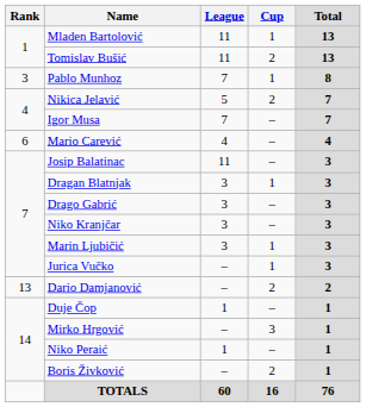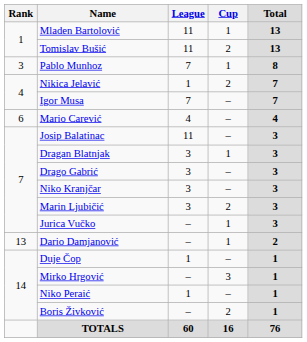 <table class="wikitable" style="font-size: 95%; text-align: center;">
 <tr>
 <th width=40>Rank</th>
 <th width=180>Name</th>
 <th width=50><a href='#'>League</a></th>
 <th width=50><a href='#'>Cup</a></th>
 <th width=70 style="background: #DCDCDC">Total</th>
 </tr>
 <tr>
 <td rowspan=2>1</td>
 <td style="text-align:left;"> <a href='#'>Mladen Bartolović</a></td>
 <td>11</td>
 <td>1</td>
 <th style="background: #DCDCDC"><strong>13</strong></th>
 </tr>
 <tr>
 <td style="text-align:left;"> <a href='#'>Tomislav Bušić</a></td>
 <td>11</td>
 <td>2</td>
 <th style="background: #DCDCDC"><strong>13</strong></th>
 </tr>
 <tr>
 <td rowspan=1>3</td>
 <td style="text-align:left;"> <a href='#'>Pablo Munhoz</a></td>
 <td>7</td>
 <td>1</td>
 <th style="background: #DCDCDC"><strong>8</strong></th>
 </tr>
 <tr>
 <td rowspan=2>4</td>
 <td style="text-align:left;"> <a href='#'>Nikica Jelavić</a></td>
-<td>5</td>
+<td>1</td>
 <td>2</td>
 <th style="background: #DCDCDC"><strong>7</strong></th>
 </tr>
 <tr>
 <td style="text-align:left;"> <a href='#'>Igor Musa</a></td>
 <td>7</td>
 <td>–</td>
 <th style="background: #DCDCDC"><strong>7</strong></th>
 </tr>
 <tr>
 <td rowspan=1>6</td>
 <td style="text-align:left;"> <a href='#'>Mario Carević</a></td>
 <td>4</td>
 <td>–</td>
 <th style="background: #DCDCDC"><strong>4</strong></th>
 </tr>
 <tr>
 <td rowspan=6>7</td>
 <td style="text-align:left;"> <a href='#'>Josip Balatinac</a></td>
 <td>11</td>
 <td>–</td>
 <th style="background: #DCDCDC"><strong>3</strong></th>
 </tr>
 <tr>
 <td style="text-align:left;"> <a href='#'>Dragan Blatnjak</a></td>
 <td>3</td>
 <td>1</td>
 <th style="background: #DCDCDC"><strong>3</strong></th>
 </tr>
 <tr>
 <td style="text-align:left;"> <a href='#'>Drago Gabrić</a></td>
 <td>3</td>
 <td>–</td>
 <th style="background: #DCDCDC"><strong>3</strong></th>
 </tr>
 <tr>
 <td style="text-align:left;"> <a href='#'>Niko Kranjčar</a></td>
 <td>3</td>
 <td>–</td>
 <th style="background: #DCDCDC"><strong>3</strong></th>
 </tr>
 <tr>
 <td style="text-align:left;"> <a href='#'>Marin Ljubičić</a></td>
 <td>3</td>
-<td>1</td>
+<td>2</td>
 <th style="background: #DCDCDC"><strong>3</strong></th>
 </tr>
 <tr>
 <td style="text-align:left;"> <a href='#'>Jurica Vučko</a></td>
 <td>–</td>
 <td>1</td>
 <th style="background: #DCDCDC"><strong>3</strong></th>
 </tr>
 <tr>
 <td rowspan=1>13</td>
 <td style="text-align:left;"> <a href='#'>Dario Damjanović</a></td>
 <td>–</td>
-<td>2</td>
+<td>1</td>
 <th style="background: #DCDCDC"><strong>2</strong></th>
 </tr>
 <tr>
 <td rowspan=4>14</td>
 <td style="text-align:left;"> <a href='#'>Duje Čop</a></td>
 <td>1</td>
 <td>–</td>
 <th style="background: #DCDCDC"><strong>1</strong></th>
 </tr>
 <tr>
 <td style="text-align:left;"> <a href='#'>Mirko Hrgović</a></td>
 <td>–</td>
 <td>3</td>
 <th style="background: #DCDCDC"><strong>1</strong></th>
 </tr>
 <tr>
 <td style="text-align:left;"> <a href='#'>Niko Peraić</a></td>
 <td>1</td>
 <td>–</td>
 <th style="background: #DCDCDC"><strong>1</strong></th>
 </tr>
 <tr>
 <td style="text-align:left;"> <a href='#'>Boris Živković</a></td>
 <td>–</td>
 <td>2</td>
 <th style="background: #DCDCDC"><strong>1</strong></th>
 </tr>
 <tr>
 <td></td>
 <th style="background: #DCDCDC"><strong>TOTALS</strong></th>
 <th style="background: #DCDCDC"><strong>60</strong></th>
 <th style="background: #DCDCDC"><strong>16</strong></th>
 <th style="background: #DCDCDC"><strong>76</strong></th>
 </tr>
 </table>
